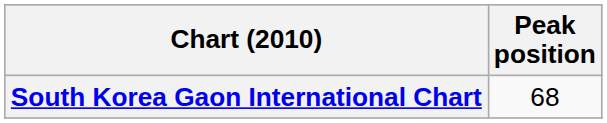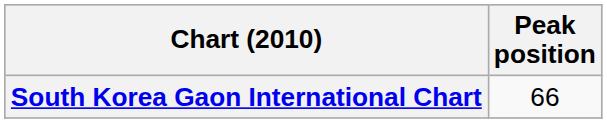 <table class="wikitable plainrowheaders" style="text-align:center;">
 <tr>
 <th scope="col">Chart (2010)</th>
 <th scope="col">Peak<br>position</th>
 </tr>
 <tr>
 <th scope="row"><a href='#'>South Korea Gaon International Chart</a></th>
-<td>68</td>
+<td>66</td>
 </tr>
 </table>
